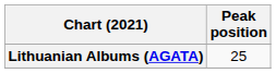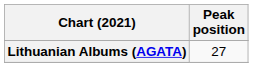 <table class="wikitable sortable plainrowheaders" style="text-align:center">
 <tr>
 <th scope="col">Chart (2021)</th>
 <th scope="col">Peak<br>position</th>
 </tr>
 <tr>
 </tr>
 <tr>
 </tr>
 <tr>
 </tr>
 <tr>
 </tr>
 <tr>
 <th scope="row">Lithuanian Albums (<a href='#'>AGATA</a>)</th>
-<td>25</td>
+<td>27</td>
 </tr>
 <tr>
 </tr>
 <tr>
 </tr>
 <tr>
 </tr>
 <tr>
 </tr>
 <tr>
 </tr>
 </table>
